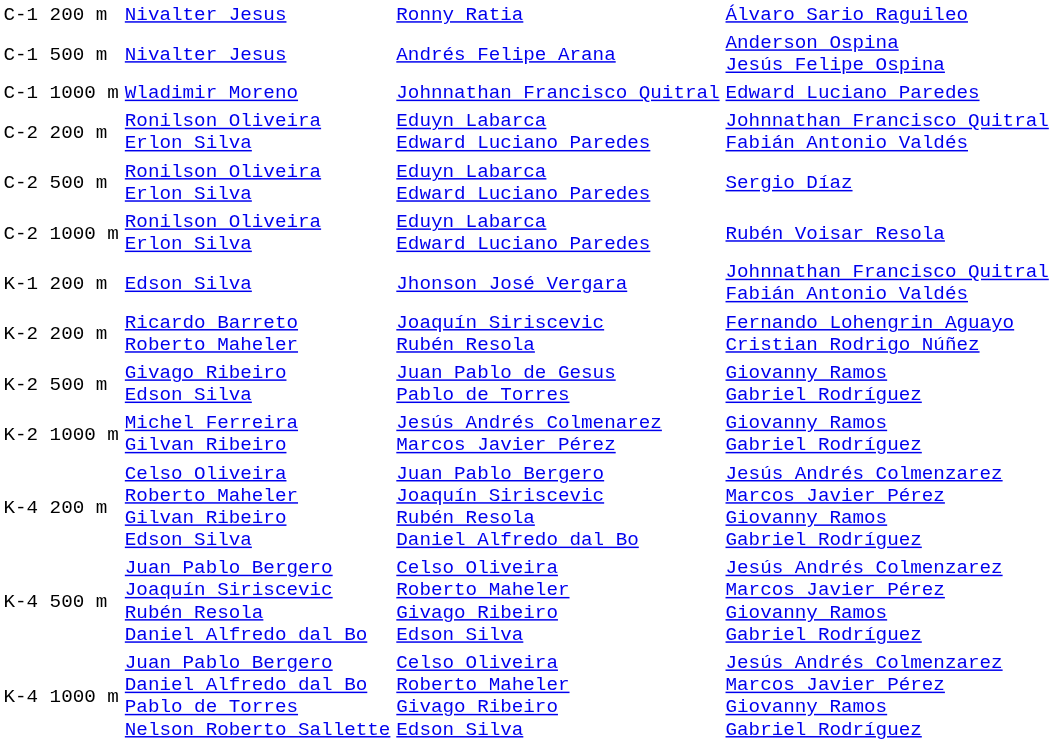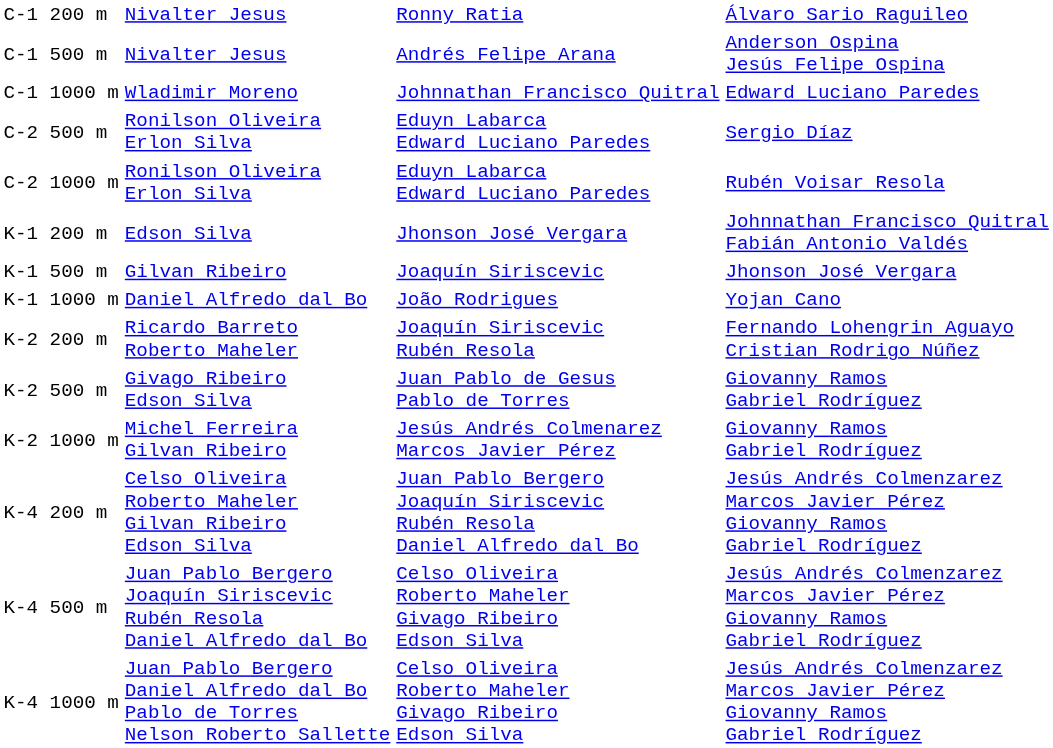 <table>
 <tr>
 <td>C-1 200 m <br></td>
 <td><a href='#'>Nivalter Jesus</a><br><em></em></td>
 <td><a href='#'>Ronny Ratia</a><br><em></em></td>
 <td><a href='#'>Álvaro Sario Raguileo</a><br><em></em></td>
 </tr>
 <tr>
 <td>C-1 500 m <br></td>
 <td><a href='#'>Nivalter Jesus</a><br><em></em></td>
 <td><a href='#'>Andrés Felipe Arana</a><br><em></em></td>
 <td><a href='#'>Anderson Ospina</a><br><a href='#'>Jesús Felipe Ospina</a><br><em></em></td>
 </tr>
 <tr>
 <td>C-1 1000 m <br></td>
 <td><a href='#'>Wladimir Moreno</a><br><em></em></td>
 <td><a href='#'>Johnnathan Francisco Quitral</a><br><em></em></td>
 <td><a href='#'>Edward Luciano Paredes</a><br><em></em></td>
 </tr>
 <tr>
-<td>C-2 200 m <br></td>
-<td><a href='#'>Ronilson Oliveira</a><br><a href='#'>Erlon Silva</a><br><em></em></td>
-<td><a href='#'>Eduyn Labarca</a><br><a href='#'>Edward Luciano Paredes</a><br><em></em></td>
-<td><a href='#'>Johnnathan Francisco Quitral</a><br><a href='#'>Fabián Antonio Valdés</a><br><em></em></td>
-</tr>
-<tr>
 <td>C-2 500 m <br></td>
 <td><a href='#'>Ronilson Oliveira</a><br><a href='#'>Erlon Silva</a><br><em></em></td>
 <td><a href='#'>Eduyn Labarca</a><br><a href='#'>Edward Luciano Paredes</a><br><em></em></td>
 <td><a href='#'>Sergio Díaz</a><br><em></em></td>
 </tr>
 <tr>
 <td>C-2 1000 m <br></td>
 <td><a href='#'>Ronilson Oliveira</a><br><a href='#'>Erlon Silva</a><br><em></em></td>
 <td><a href='#'>Eduyn Labarca</a><br><a href='#'>Edward Luciano Paredes</a><br><em></em></td>
 <td><a href='#'>Rubén Voisar Resola</a><br><em></em></td>
 </tr>
 <tr>
 <td>K-1 200 m <br></td>
 <td><a href='#'>Edson Silva</a><br><em></em></td>
 <td><a href='#'>Jhonson José Vergara</a><br><em></em></td>
 <td><a href='#'>Johnnathan Francisco Quitral</a><br><a href='#'>Fabián Antonio Valdés</a><br><em></em></td>
+</tr>
+<tr>
+<td>K-1 500 m <br></td>
+<td><a href='#'>Gilvan Ribeiro</a><br><em></em></td>
+<td><a href='#'>Joaquín Siriscevic</a><br><em></em></td>
+<td><a href='#'>Jhonson José Vergara</a><br><em></em></td>
+</tr>
+<tr>
+<td>K-1 1000 m <br></td>
+<td><a href='#'>Daniel Alfredo dal Bo</a><br><em></em></td>
+<td><a href='#'>João Rodrigues</a><br><em></em></td>
+<td><a href='#'>Yojan Cano</a><br><em></em></td>
 </tr>
 <tr>
 <td>K-2 200 m <br></td>
 <td><a href='#'>Ricardo Barreto</a><br><a href='#'>Roberto Maheler</a><br><em></em></td>
 <td><a href='#'>Joaquín Siriscevic</a><br><a href='#'>Rubén Resola</a><br><em></em></td>
 <td><a href='#'>Fernando Lohengrin Aguayo</a><br><a href='#'>Cristian Rodrigo Núñez</a><br><em></em></td>
 </tr>
 <tr>
 <td>K-2 500 m <br></td>
 <td><a href='#'>Givago Ribeiro</a><br><a href='#'>Edson Silva</a><br><em></em></td>
 <td><a href='#'>Juan Pablo de Gesus</a><br><a href='#'>Pablo de Torres</a><br><em></em></td>
 <td><a href='#'>Giovanny Ramos</a><br><a href='#'>Gabriel Rodríguez</a><br><em></em></td>
 </tr>
 <tr>
 <td>K-2 1000 m <br></td>
 <td><a href='#'>Michel Ferreira</a><br><a href='#'>Gilvan Ribeiro</a><br><em></em></td>
 <td><a href='#'>Jesús Andrés Colmenarez</a><br><a href='#'>Marcos Javier Pérez</a><br><em></em></td>
 <td><a href='#'>Giovanny Ramos</a><br><a href='#'>Gabriel Rodríguez</a><br><em></em></td>
 </tr>
 <tr>
 <td>K-4 200 m <br></td>
 <td><a href='#'>Celso Oliveira</a><br><a href='#'>Roberto Maheler</a><br><a href='#'>Gilvan Ribeiro</a><br><a href='#'>Edson Silva</a><br><em></em></td>
 <td><a href='#'>Juan Pablo Bergero</a><br><a href='#'>Joaquín Siriscevic</a><br><a href='#'>Rubén Resola</a><br><a href='#'>Daniel Alfredo dal Bo</a><br><em></em></td>
 <td><a href='#'>Jesús Andrés Colmenzarez</a><br><a href='#'>Marcos Javier Pérez</a><br><a href='#'>Giovanny Ramos</a><br><a href='#'>Gabriel Rodríguez</a><br><em></em></td>
 </tr>
 <tr>
 <td>K-4 500 m <br></td>
 <td><a href='#'>Juan Pablo Bergero</a><br><a href='#'>Joaquín Siriscevic</a><br><a href='#'>Rubén Resola</a><br><a href='#'>Daniel Alfredo dal Bo</a><br><em></em></td>
 <td><a href='#'>Celso Oliveira</a><br><a href='#'>Roberto Maheler</a><br><a href='#'>Givago Ribeiro</a><br><a href='#'>Edson Silva</a><br><em></em></td>
 <td><a href='#'>Jesús Andrés Colmenzarez</a><br><a href='#'>Marcos Javier Pérez</a><br><a href='#'>Giovanny Ramos</a><br><a href='#'>Gabriel Rodríguez</a><br><em></em></td>
 </tr>
 <tr>
 <td>K-4 1000 m <br></td>
 <td><a href='#'>Juan Pablo Bergero</a><br><a href='#'>Daniel Alfredo dal Bo</a><br><a href='#'>Pablo de Torres</a><br><a href='#'>Nelson Roberto Sallette</a><br><em></em></td>
 <td><a href='#'>Celso Oliveira</a><br><a href='#'>Roberto Maheler</a><br><a href='#'>Givago Ribeiro</a><br><a href='#'>Edson Silva</a><br><em></em></td>
 <td><a href='#'>Jesús Andrés Colmenzarez</a><br><a href='#'>Marcos Javier Pérez</a><br><a href='#'>Giovanny Ramos</a><br><a href='#'>Gabriel Rodríguez</a><br><em></em></td>
 </tr>
 </table>
